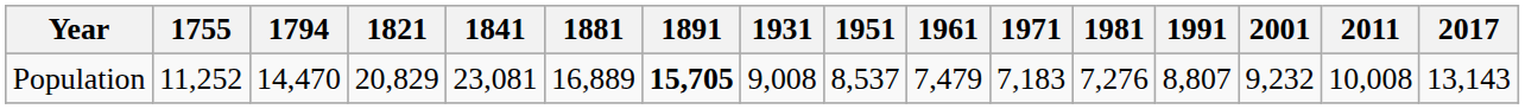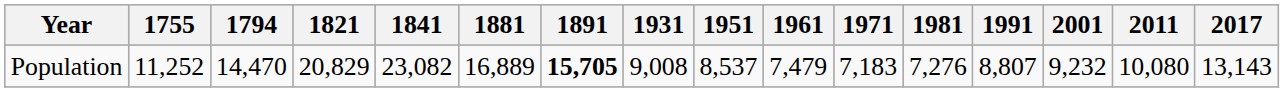 <table class="wikitable">
 <tr>
 <th scope="col">Year</th>
 <th scope="col">1755</th>
 <th scope="col">1794</th>
 <th scope="col">1821</th>
 <th scope="col">1841</th>
 <th scope="col">1881</th>
 <th scope="col">1891</th>
 <th scope="col">1931</th>
 <th scope="col">1951</th>
 <th scope="col">1961</th>
 <th scope="col">1971</th>
 <th scope="col">1981</th>
 <th scope="col">1991</th>
 <th scope="col">2001</th>
 <th scope="col">2011</th>
 <th scope="col">2017</th>
 </tr>
 <tr>
 <td>Population</td>
 <td>11,252</td>
 <td>14,470</td>
 <td>20,829</td>
-<td>23,081</td>
+<td>23,082</td>
 <td>16,889</td>
 <td><strong>15,705</strong></td>
 <td>9,008</td>
 <td>8,537</td>
 <td>7,479</td>
 <td>7,183</td>
 <td>7,276</td>
 <td>8,807</td>
 <td>9,232</td>
-<td>10,008</td>
+<td>10,080</td>
 <td>13,143</td>
 </tr>
 </table>
